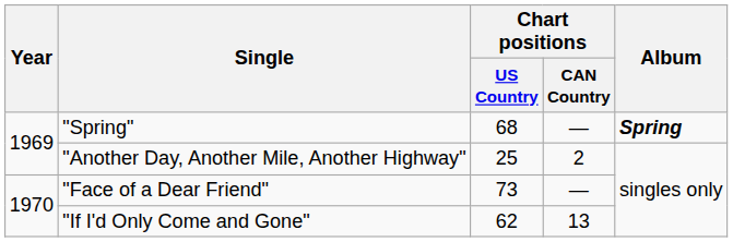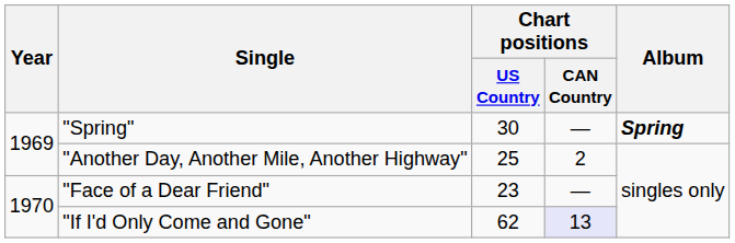 <table class="wikitable">
 <tr>
 <th rowspan="2">Year</th>
 <th rowspan="2">Single</th>
 <th colspan="2">Chart positions</th>
 <th rowspan="2">Album</th>
 </tr>
 <tr>
 <th width="50"><small><a href='#'>US Country</a></small></th>
 <th width="50"><small>CAN Country</small></th>
 </tr>
 <tr>
 <td rowspan="2">1969</td>
 <td>"Spring"</td>
-<td align="center">68</td>
+<td align="center">30</td>
 <td align="center">—</td>
 <td><strong><em>Spring</em></strong></td>
 </tr>
 <tr>
 <td>"Another Day, Another Mile, Another Highway"</td>
 <td align="center">25</td>
 <td align="center">2</td>
 <td rowspan="3">singles only</td>
 </tr>
 <tr>
 <td rowspan="2">1970</td>
 <td>"Face of a Dear Friend"</td>
-<td align="center">73</td>
+<td align="center">23</td>
 <td align="center">—</td>
 </tr>
 <tr>
 <td>"If I'd Only Come and Gone"</td>
 <td align="center">62</td>
-<td align="center">13</td>
+<td align="center" style="background: lavender;">13</td>
 </tr>
 </table>
